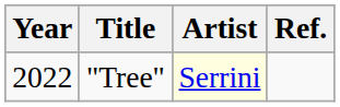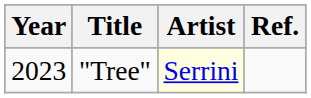 <table class="wikitable plainrowheaders">
 <tr>
 <th scope="col">Year</th>
 <th scope="col">Title</th>
 <th>Artist</th>
 <th>Ref.</th>
 </tr>
 <tr>
-<td>2022</td>
+<td>2023</td>
 <td>"Tree"</td>
 <td style="background: lightyellow;"><a href='#'>Serrini</a></td>
 <td></td>
 </tr>
 </table>
